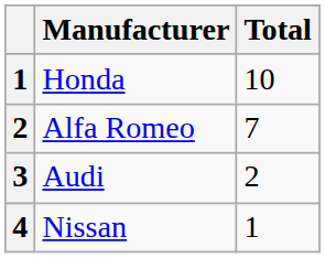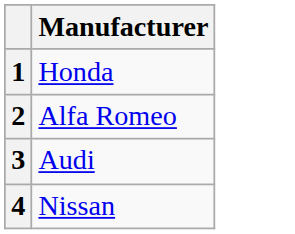 <table class="wikitable" style="font-size:100%;">
 <tr>
 <th></th>
 <th>Manufacturer</th>
-<th>Total</th>
 </tr>
 <tr>
 <th>1</th>
 <td> <a href='#'>Honda</a></td>
-<td>10</td>
 </tr>
 <tr>
 <th>2</th>
 <td> <a href='#'>Alfa Romeo</a></td>
-<td>7</td>
 </tr>
 <tr>
 <th>3</th>
 <td> <a href='#'>Audi</a></td>
-<td>2</td>
 </tr>
 <tr>
 <th>4</th>
 <td> <a href='#'>Nissan</a></td>
-<td>1</td>
 </tr>
 </table>
